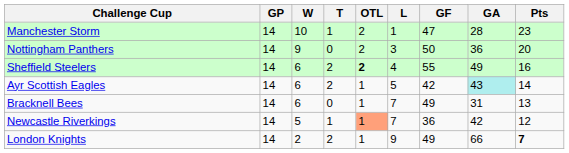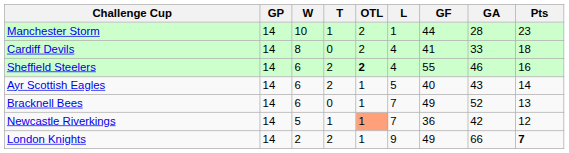 <table class="wikitable">
 <tr>
 <th width="40%">Challenge Cup</th>
 <th width="5%">GP</th>
 <th width="5%">W</th>
 <th width="5%">T</th>
 <th width="5%">OTL</th>
 <th width="5%">L</th>
 <th width="7.5%">GF</th>
 <th width="7.5%">GA</th>
 <th width="7.5%">Pts</th>
 </tr>
 <tr bgcolor="#CCFFCC">
 <td><a href='#'>Manchester Storm</a></td>
 <td>14</td>
 <td>10</td>
 <td>1</td>
 <td>2</td>
 <td>1</td>
-<td>47</td>
+<td>44</td>
 <td>28</td>
 <td>23</td>
 </tr>
 <tr bgcolor="#CCFFCC">
-<td><a href='#'>Nottingham Panthers</a></td>
+<td><a href='#'>Cardiff Devils</a></td>
 <td>14</td>
-<td>9</td>
+<td>8</td>
 <td>0</td>
 <td>2</td>
-<td>3</td>
-<td>50</td>
-<td>36</td>
-<td>20</td>
+<td>4</td>
+<td>41</td>
+<td>33</td>
+<td>18</td>
 </tr>
 <tr bgcolor="#CCFFCC">
 <td><a href='#'>Sheffield Steelers</a></td>
 <td>14</td>
 <td>6</td>
 <td>2</td>
 <td><strong>2</strong></td>
 <td>4</td>
 <td>55</td>
-<td>49</td>
+<td>46</td>
 <td>16</td>
 </tr>
 <tr>
 <td><a href='#'>Ayr Scottish Eagles</a></td>
 <td>14</td>
 <td>6</td>
 <td>2</td>
 <td>1</td>
 <td>5</td>
-<td>42</td>
-<td style="background: paleturquoise;">43</td>
+<td>40</td>
+<td>43</td>
 <td>14</td>
 </tr>
 <tr>
 <td><a href='#'>Bracknell Bees</a></td>
 <td>14</td>
 <td>6</td>
 <td>0</td>
 <td>1</td>
 <td>7</td>
 <td>49</td>
-<td>31</td>
+<td>52</td>
 <td>13</td>
 </tr>
 <tr>
 <td><a href='#'>Newcastle Riverkings</a></td>
 <td>14</td>
 <td>5</td>
 <td>1</td>
 <td style="background: lightsalmon;">1</td>
 <td>7</td>
 <td>36</td>
 <td>42</td>
 <td>12</td>
 </tr>
 <tr>
 <td><a href='#'>London Knights</a></td>
 <td>14</td>
 <td>2</td>
 <td>2</td>
 <td>1</td>
 <td>9</td>
 <td>49</td>
 <td>66</td>
 <td><strong>7</strong></td>
 </tr>
 </table>
